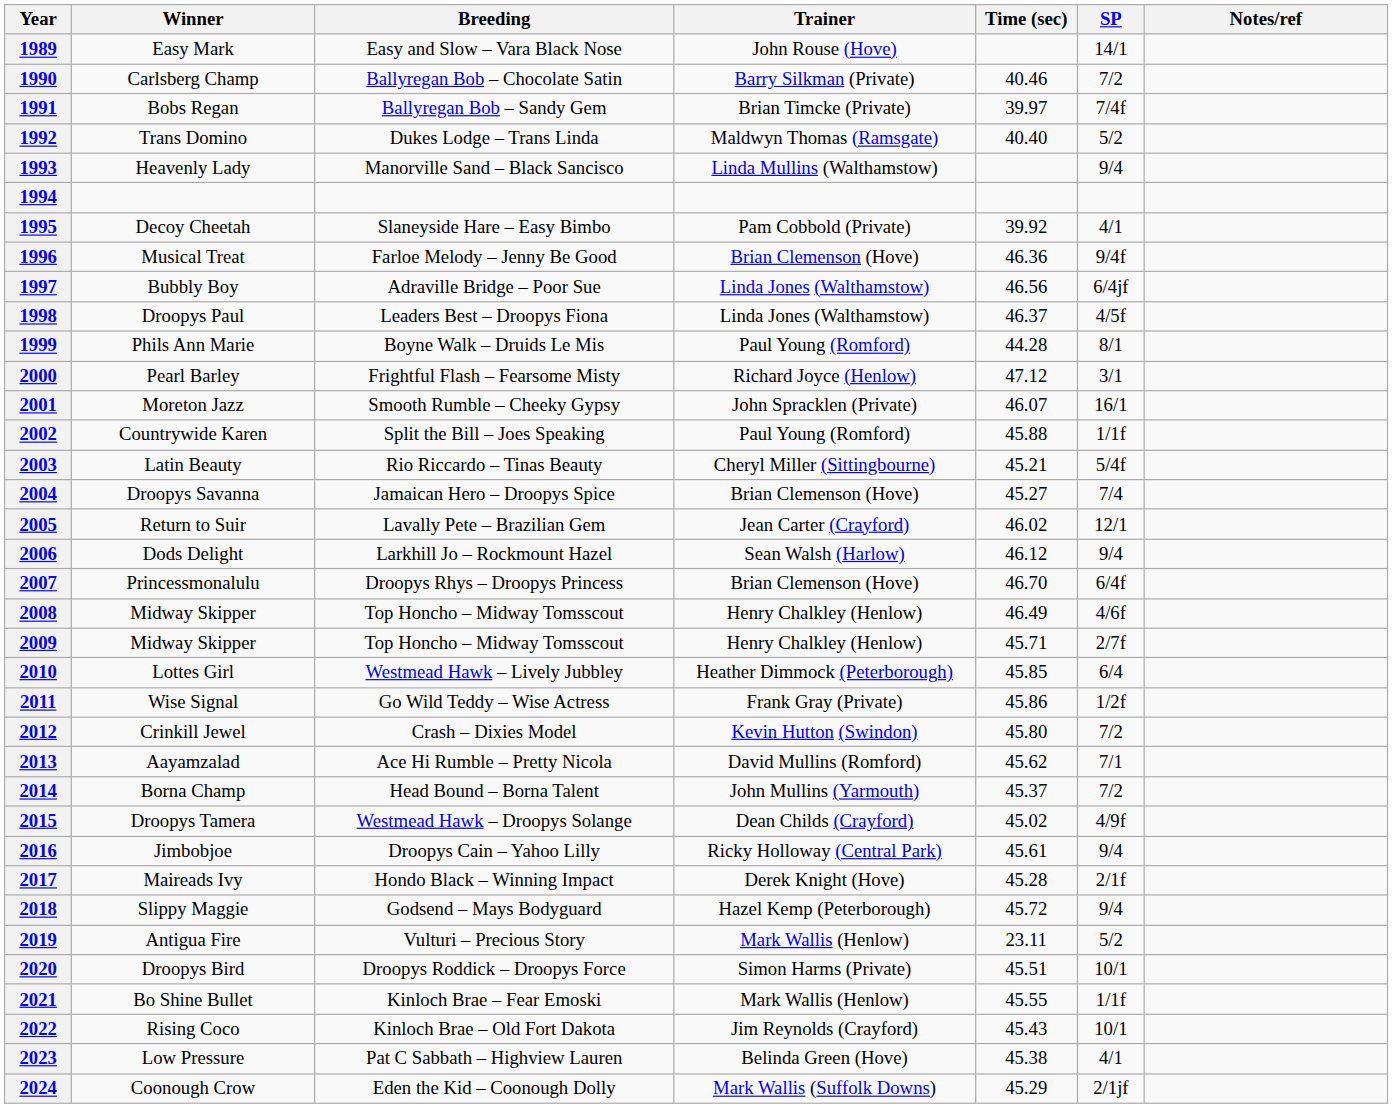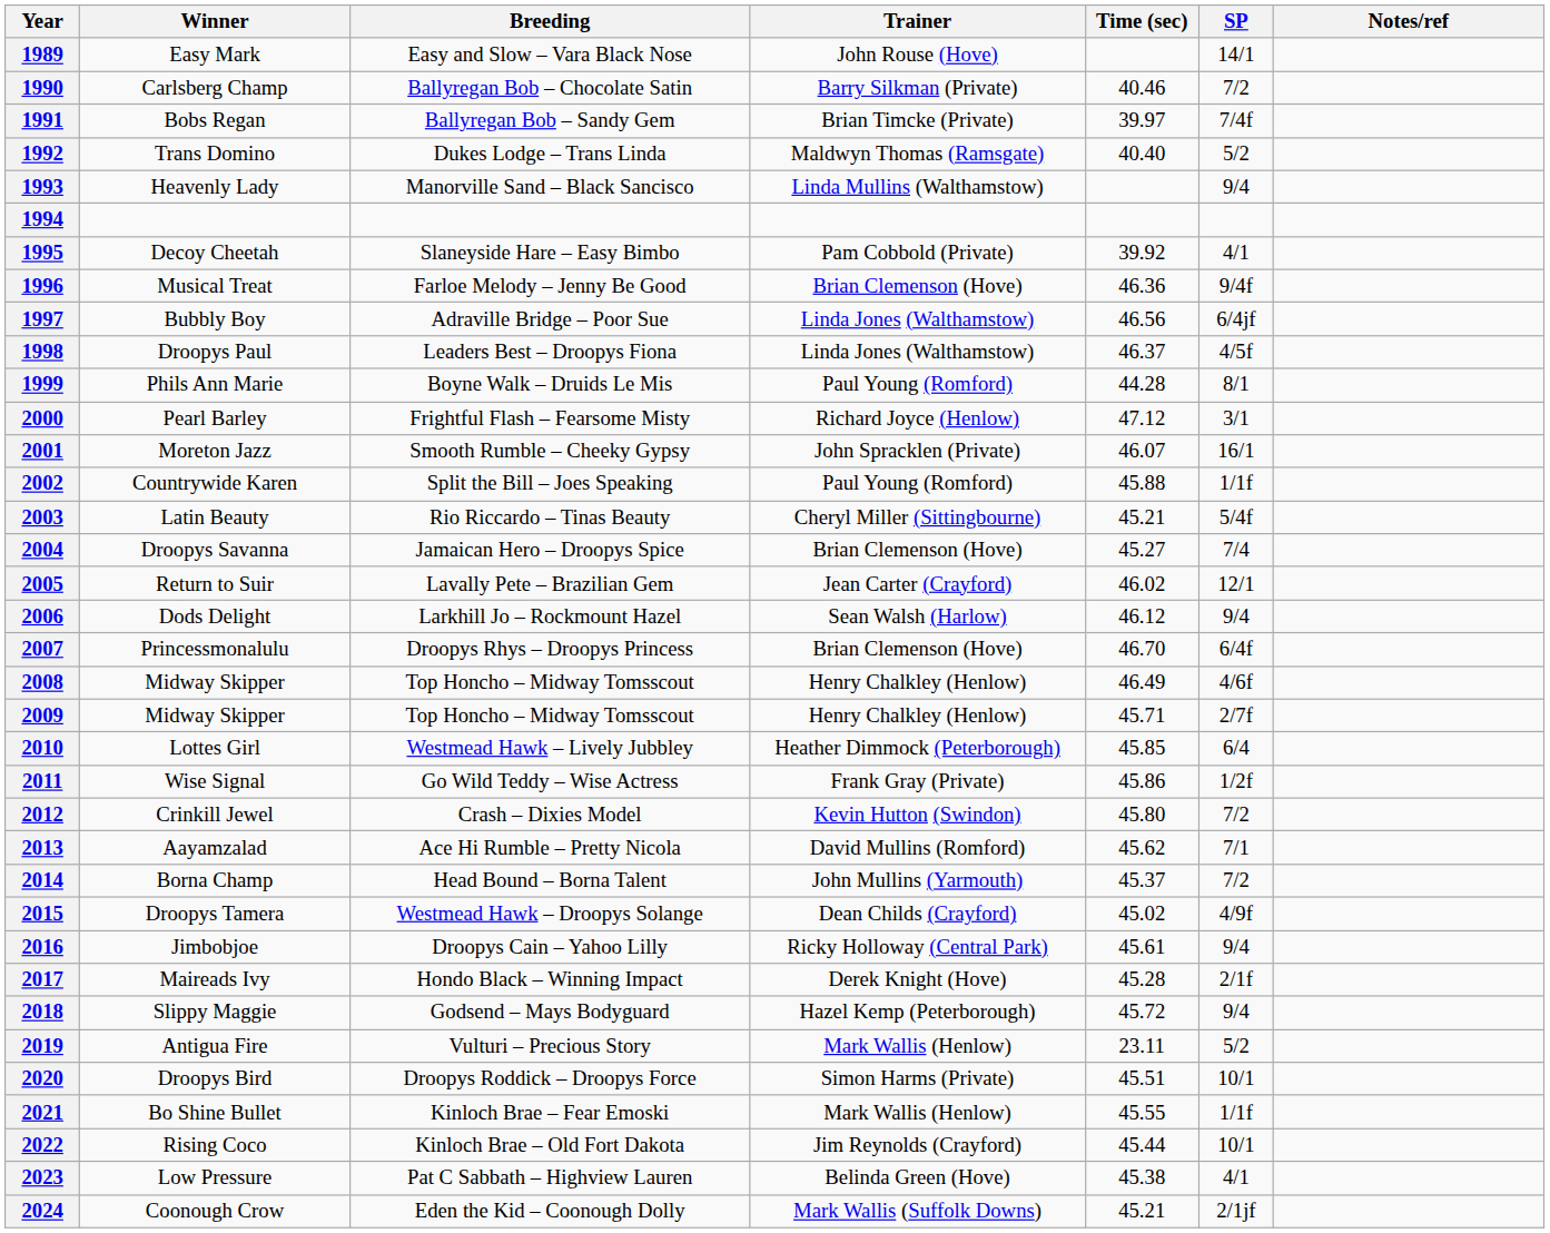 <table class="wikitable" style="text-align:center">
 <tr>
 <th width=50>Year</th>
 <th width=200>Winner</th>
 <th width=300>Breeding</th>
 <th width=250>Trainer</th>
 <th width=80>Time (sec)</th>
 <th width=50><a href='#'>SP</a></th>
 <th width=200>Notes/ref</th>
 </tr>
 <tr>
 <th><a href='#'>1989</a></th>
 <td>Easy Mark</td>
 <td>Easy and Slow – Vara Black Nose</td>
 <td>John Rouse <a href='#'>(Hove)</a></td>
 <td></td>
 <td>14/1</td>
 <td></td>
 </tr>
 <tr>
 <th><a href='#'>1990</a></th>
 <td>Carlsberg Champ</td>
 <td><a href='#'>Ballyregan Bob</a> – Chocolate Satin</td>
 <td><a href='#'>Barry Silkman</a> (Private)</td>
 <td>40.46</td>
 <td>7/2</td>
 <td></td>
 </tr>
 <tr>
 <th><a href='#'>1991</a></th>
 <td>Bobs Regan</td>
 <td><a href='#'>Ballyregan Bob</a> – Sandy Gem</td>
 <td>Brian Timcke (Private)</td>
 <td>39.97</td>
 <td>7/4f</td>
 </tr>
 <tr>
 <th><a href='#'>1992</a></th>
 <td>Trans Domino</td>
 <td>Dukes Lodge – Trans Linda</td>
 <td>Maldwyn Thomas <a href='#'>(Ramsgate)</a></td>
 <td>40.40</td>
 <td>5/2</td>
 <td></td>
 </tr>
 <tr>
 <th><a href='#'>1993</a></th>
 <td>Heavenly Lady</td>
 <td>Manorville Sand – Black Sancisco</td>
 <td><a href='#'>Linda Mullins</a> (Walthamstow)</td>
 <td></td>
 <td>9/4</td>
 <td></td>
 </tr>
 <tr>
 <th><a href='#'>1994</a></th>
 <td></td>
 <td></td>
 <td></td>
 <td></td>
 <td></td>
 </tr>
 <tr>
 <th><a href='#'>1995</a></th>
 <td>Decoy Cheetah</td>
 <td>Slaneyside Hare – Easy Bimbo</td>
 <td>Pam Cobbold (Private)</td>
 <td>39.92</td>
 <td>4/1</td>
 <td></td>
 </tr>
 <tr>
 <th><a href='#'>1996</a></th>
 <td>Musical Treat</td>
 <td>Farloe Melody – Jenny Be Good</td>
 <td><a href='#'>Brian Clemenson</a> (Hove)</td>
 <td>46.36</td>
 <td>9/4f</td>
 <td></td>
 </tr>
 <tr>
 <th><a href='#'>1997</a></th>
 <td>Bubbly Boy</td>
 <td>Adraville Bridge – Poor Sue</td>
 <td><a href='#'>Linda Jones</a> <a href='#'>(Walthamstow)</a></td>
 <td>46.56</td>
 <td>6/4jf</td>
 <td></td>
 </tr>
 <tr>
 <th><a href='#'>1998</a></th>
 <td>Droopys Paul</td>
 <td>Leaders Best – Droopys Fiona</td>
 <td>Linda Jones (Walthamstow)</td>
 <td>46.37</td>
 <td>4/5f</td>
 <td></td>
 </tr>
 <tr>
 <th><a href='#'>1999</a></th>
 <td>Phils Ann Marie</td>
 <td>Boyne Walk – Druids Le Mis</td>
 <td>Paul Young <a href='#'>(Romford)</a></td>
 <td>44.28</td>
 <td>8/1</td>
 <td></td>
 </tr>
 <tr>
 <th><a href='#'>2000</a></th>
 <td>Pearl Barley</td>
 <td>Frightful Flash – Fearsome Misty</td>
 <td>Richard Joyce <a href='#'>(Henlow)</a></td>
 <td>47.12</td>
 <td>3/1</td>
 <td></td>
 </tr>
 <tr>
 <th><a href='#'>2001</a></th>
 <td>Moreton Jazz</td>
 <td>Smooth Rumble – Cheeky Gypsy</td>
 <td>John Spracklen (Private)</td>
 <td>46.07</td>
 <td>16/1</td>
 <td></td>
 </tr>
 <tr>
 <th><a href='#'>2002</a></th>
 <td>Countrywide Karen</td>
 <td>Split the Bill – Joes Speaking</td>
 <td>Paul Young (Romford)</td>
 <td>45.88</td>
 <td>1/1f</td>
 <td></td>
 </tr>
 <tr>
 <th><a href='#'>2003</a></th>
 <td>Latin Beauty</td>
 <td>Rio Riccardo – Tinas Beauty</td>
 <td>Cheryl Miller <a href='#'>(Sittingbourne)</a></td>
 <td>45.21</td>
 <td>5/4f</td>
 <td></td>
 </tr>
 <tr>
 <th><a href='#'>2004</a></th>
 <td>Droopys Savanna</td>
 <td>Jamaican Hero – Droopys Spice</td>
 <td>Brian Clemenson (Hove)</td>
 <td>45.27</td>
 <td>7/4</td>
 <td></td>
 </tr>
 <tr>
 <th><a href='#'>2005</a></th>
 <td>Return to Suir</td>
 <td>Lavally Pete – Brazilian Gem</td>
 <td>Jean Carter <a href='#'>(Crayford)</a></td>
 <td>46.02</td>
 <td>12/1</td>
 <td></td>
 </tr>
 <tr>
 <th><a href='#'>2006</a></th>
 <td>Dods Delight</td>
 <td>Larkhill Jo – Rockmount Hazel</td>
 <td>Sean Walsh <a href='#'>(Harlow)</a></td>
 <td>46.12</td>
 <td>9/4</td>
 <td></td>
 </tr>
 <tr>
 <th><a href='#'>2007</a></th>
 <td>Princessmonalulu</td>
 <td>Droopys Rhys – Droopys Princess</td>
 <td>Brian Clemenson (Hove)</td>
 <td>46.70</td>
 <td>6/4f</td>
 <td></td>
 </tr>
 <tr>
 <th><a href='#'>2008</a></th>
 <td>Midway Skipper</td>
 <td>Top Honcho – Midway Tomsscout</td>
 <td>Henry Chalkley (Henlow)</td>
 <td>46.49</td>
 <td>4/6f</td>
 <td></td>
 </tr>
 <tr>
 <th><a href='#'>2009</a></th>
 <td>Midway Skipper</td>
 <td>Top Honcho – Midway Tomsscout</td>
 <td>Henry Chalkley (Henlow)</td>
 <td>45.71</td>
 <td>2/7f</td>
 <td></td>
 </tr>
 <tr>
 <th><a href='#'>2010</a></th>
 <td>Lottes Girl</td>
 <td><a href='#'>Westmead Hawk</a> – Lively Jubbley</td>
 <td>Heather Dimmock <a href='#'>(Peterborough)</a></td>
 <td>45.85</td>
 <td>6/4</td>
 <td></td>
 </tr>
 <tr>
 <th><a href='#'>2011</a></th>
 <td>Wise Signal</td>
 <td>Go Wild Teddy – Wise Actress</td>
 <td>Frank Gray (Private)</td>
 <td>45.86</td>
 <td>1/2f</td>
 <td></td>
 </tr>
 <tr>
 <th><a href='#'>2012</a></th>
 <td>Crinkill Jewel</td>
 <td>Crash – Dixies Model</td>
 <td><a href='#'>Kevin Hutton</a> <a href='#'>(Swindon)</a></td>
 <td>45.80</td>
 <td>7/2</td>
 <td></td>
 </tr>
 <tr>
 <th><a href='#'>2013</a></th>
 <td>Aayamzalad</td>
 <td>Ace Hi Rumble – Pretty Nicola</td>
 <td>David Mullins (Romford)</td>
 <td>45.62</td>
 <td>7/1</td>
 <td></td>
 </tr>
 <tr>
 <th><a href='#'>2014</a></th>
 <td>Borna Champ</td>
 <td>Head Bound – Borna Talent</td>
 <td>John Mullins <a href='#'>(Yarmouth)</a></td>
 <td>45.37</td>
 <td>7/2</td>
 <td></td>
 </tr>
 <tr>
 <th><a href='#'>2015</a></th>
 <td>Droopys Tamera</td>
 <td><a href='#'>Westmead Hawk</a> – Droopys Solange</td>
 <td>Dean Childs <a href='#'>(Crayford)</a></td>
 <td>45.02</td>
 <td>4/9f</td>
 <td></td>
 </tr>
 <tr>
 <th><a href='#'>2016</a></th>
 <td>Jimbobjoe</td>
 <td>Droopys Cain – Yahoo Lilly</td>
 <td>Ricky Holloway <a href='#'>(Central Park)</a></td>
 <td>45.61</td>
 <td>9/4</td>
 <td></td>
 </tr>
 <tr>
 <th><a href='#'>2017</a></th>
 <td>Maireads Ivy</td>
 <td>Hondo Black – Winning Impact</td>
 <td>Derek Knight (Hove)</td>
 <td>45.28</td>
 <td>2/1f</td>
 <td></td>
 </tr>
 <tr>
 <th><a href='#'>2018</a></th>
 <td>Slippy Maggie</td>
 <td>Godsend – Mays Bodyguard</td>
 <td>Hazel Kemp (Peterborough)</td>
 <td>45.72</td>
 <td>9/4</td>
 <td></td>
 </tr>
 <tr>
 <th><a href='#'>2019</a></th>
 <td>Antigua Fire</td>
 <td>Vulturi – Precious Story</td>
 <td><a href='#'>Mark Wallis</a> (Henlow)</td>
 <td>23.11</td>
 <td>5/2</td>
 <td></td>
 </tr>
 <tr>
 <th><a href='#'>2020</a></th>
 <td>Droopys Bird</td>
 <td>Droopys Roddick – Droopys Force</td>
 <td>Simon Harms (Private)</td>
 <td>45.51</td>
 <td>10/1</td>
 <td></td>
 </tr>
 <tr>
 <th><a href='#'>2021</a></th>
 <td>Bo Shine Bullet</td>
 <td>Kinloch Brae – Fear Emoski</td>
 <td>Mark Wallis (Henlow)</td>
 <td>45.55</td>
 <td>1/1f</td>
 <td></td>
 </tr>
 <tr>
 <th><a href='#'>2022</a></th>
 <td>Rising Coco</td>
 <td>Kinloch Brae – Old Fort Dakota</td>
 <td>Jim Reynolds (Crayford)</td>
-<td>45.43</td>
+<td>45.44</td>
 <td>10/1</td>
 <td></td>
 </tr>
 <tr>
 <th><a href='#'>2023</a></th>
 <td>Low Pressure</td>
 <td>Pat C Sabbath – Highview Lauren</td>
 <td>Belinda Green (Hove)</td>
 <td>45.38</td>
 <td>4/1</td>
 <td></td>
 </tr>
 <tr>
 <th><a href='#'>2024</a></th>
 <td>Coonough Crow</td>
 <td>Eden the Kid – Coonough Dolly</td>
 <td><a href='#'>Mark Wallis</a> (<a href='#'>Suffolk Downs</a>)</td>
-<td>45.29</td>
+<td>45.21</td>
 <td>2/1jf</td>
 <td></td>
 </tr>
 </table>
